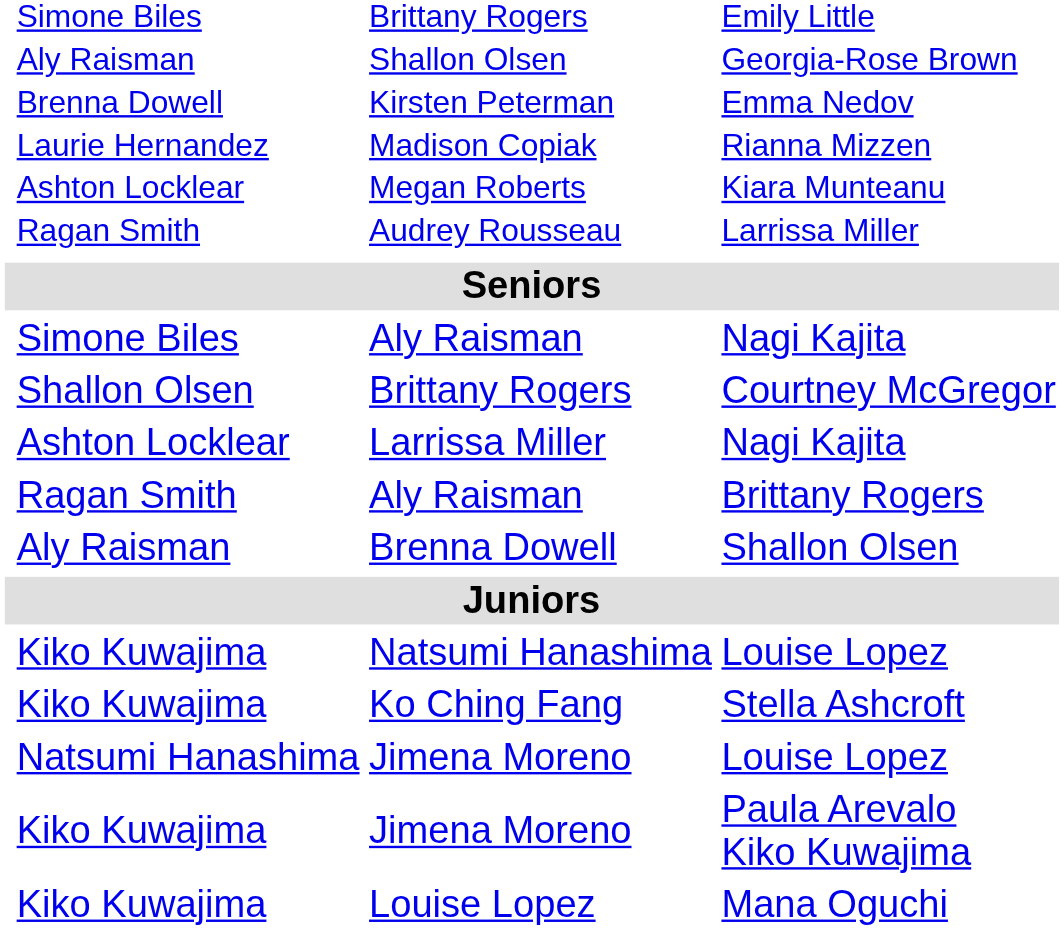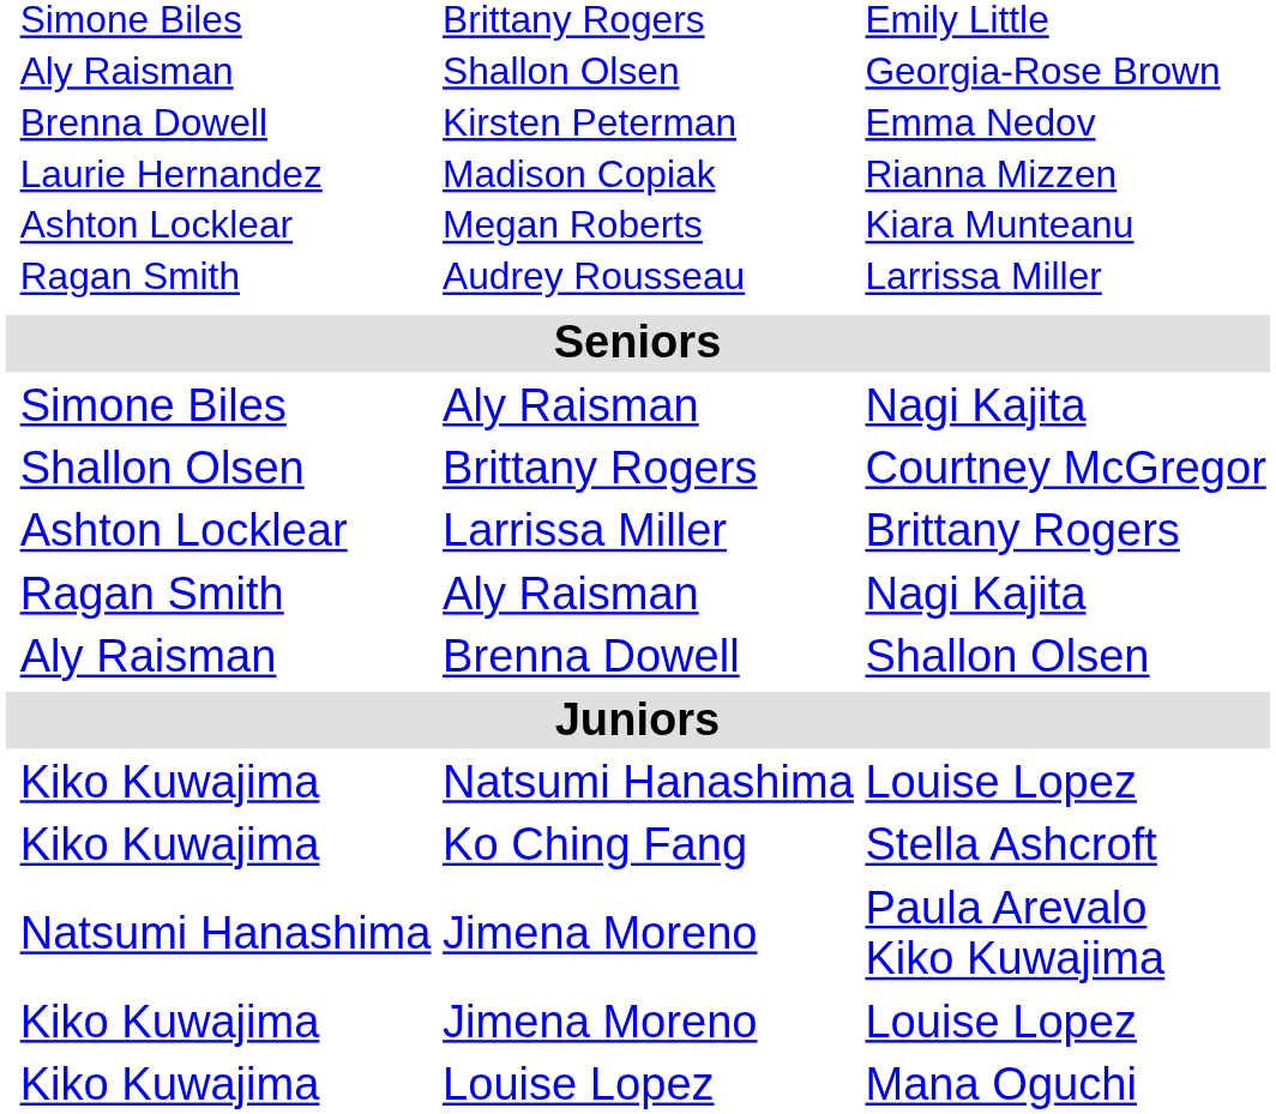 <table>
 <tr bgcolor="DFDFDF">
 </tr>
 <tr>
 <th scope=row style="text-align:left"></th>
 <td><br><small><a href='#'>Simone Biles</a><br><a href='#'>Aly Raisman</a><br><a href='#'>Brenna Dowell</a><br><a href='#'>Laurie Hernandez</a><br><a href='#'>Ashton Locklear</a><br><a href='#'>Ragan Smith</a></small></td>
 <td><br><small><a href='#'>Brittany Rogers</a><br><a href='#'>Shallon Olsen</a><br><a href='#'>Kirsten Peterman</a><br><a href='#'>Madison Copiak</a><br><a href='#'>Megan Roberts</a><br><a href='#'>Audrey Rousseau</a></small></td>
 <td><br><small><a href='#'>Emily Little</a><br><a href='#'>Georgia-Rose Brown</a><br><a href='#'>Emma Nedov</a><br><a href='#'>Rianna Mizzen</a><br><a href='#'>Kiara Munteanu</a><br><a href='#'>Larrissa Miller</a></small></td>
 </tr>
 <tr>
 </tr>
 <tr bgcolor="DFDFDF">
 <td colspan="5" align="center"><strong>Seniors</strong></td>
 </tr>
 <tr>
 <th scope=row style="text-align:left"></th>
 <td> <a href='#'>Simone Biles</a></td>
 <td> <a href='#'>Aly Raisman</a></td>
 <td> <a href='#'>Nagi Kajita</a></td>
 </tr>
 <tr>
 <th scope=row style="text-align:left"></th>
 <td> <a href='#'>Shallon Olsen</a></td>
 <td> <a href='#'>Brittany Rogers</a></td>
 <td> <a href='#'>Courtney McGregor</a></td>
 </tr>
 <tr>
 <th scope=row style="text-align:left"></th>
 <td> <a href='#'>Ashton Locklear</a></td>
 <td> <a href='#'>Larrissa Miller</a></td>
-<td> <a href='#'>Nagi Kajita</a></td>
+<td> <a href='#'>Brittany Rogers</a></td>
 </tr>
 <tr>
 <th scope=row style="text-align:left"></th>
 <td> <a href='#'>Ragan Smith</a></td>
 <td> <a href='#'>Aly Raisman</a></td>
-<td> <a href='#'>Brittany Rogers</a></td>
+<td> <a href='#'>Nagi Kajita</a></td>
 </tr>
 <tr>
 <th scope=row style="text-align:left"></th>
 <td> <a href='#'>Aly Raisman</a></td>
 <td> <a href='#'>Brenna Dowell</a></td>
 <td> <a href='#'>Shallon Olsen</a></td>
 </tr>
 <tr bgcolor="DFDFDF">
 <td colspan="5" align="center"><strong>Juniors</strong></td>
 </tr>
 <tr>
 <th scope=row style="text-align:left"></th>
 <td> <a href='#'>Kiko Kuwajima</a></td>
 <td> <a href='#'>Natsumi Hanashima</a></td>
 <td> <a href='#'>Louise Lopez</a></td>
 </tr>
 <tr>
 <th scope=row style="text-align:left"></th>
 <td> <a href='#'>Kiko Kuwajima</a></td>
 <td> <a href='#'>Ko Ching Fang</a></td>
 <td> <a href='#'>Stella Ashcroft</a></td>
 </tr>
 <tr>
 <th scope=row style="text-align:left"></th>
 <td> <a href='#'>Natsumi Hanashima</a></td>
 <td> <a href='#'>Jimena Moreno</a></td>
-<td> <a href='#'>Louise Lopez</a></td>
+<td> <a href='#'>Paula Arevalo</a><br> <a href='#'>Kiko Kuwajima</a></td>
 </tr>
 <tr>
 <th scope=row style="text-align:left"></th>
 <td> <a href='#'>Kiko Kuwajima</a></td>
 <td> <a href='#'>Jimena Moreno</a></td>
-<td> <a href='#'>Paula Arevalo</a><br> <a href='#'>Kiko Kuwajima</a></td>
+<td> <a href='#'>Louise Lopez</a></td>
 </tr>
 <tr>
 <th scope=row style="text-align:left"></th>
 <td> <a href='#'>Kiko Kuwajima</a></td>
 <td> <a href='#'>Louise Lopez</a></td>
 <td> <a href='#'>Mana Oguchi</a></td>
 </tr>
 </table>
